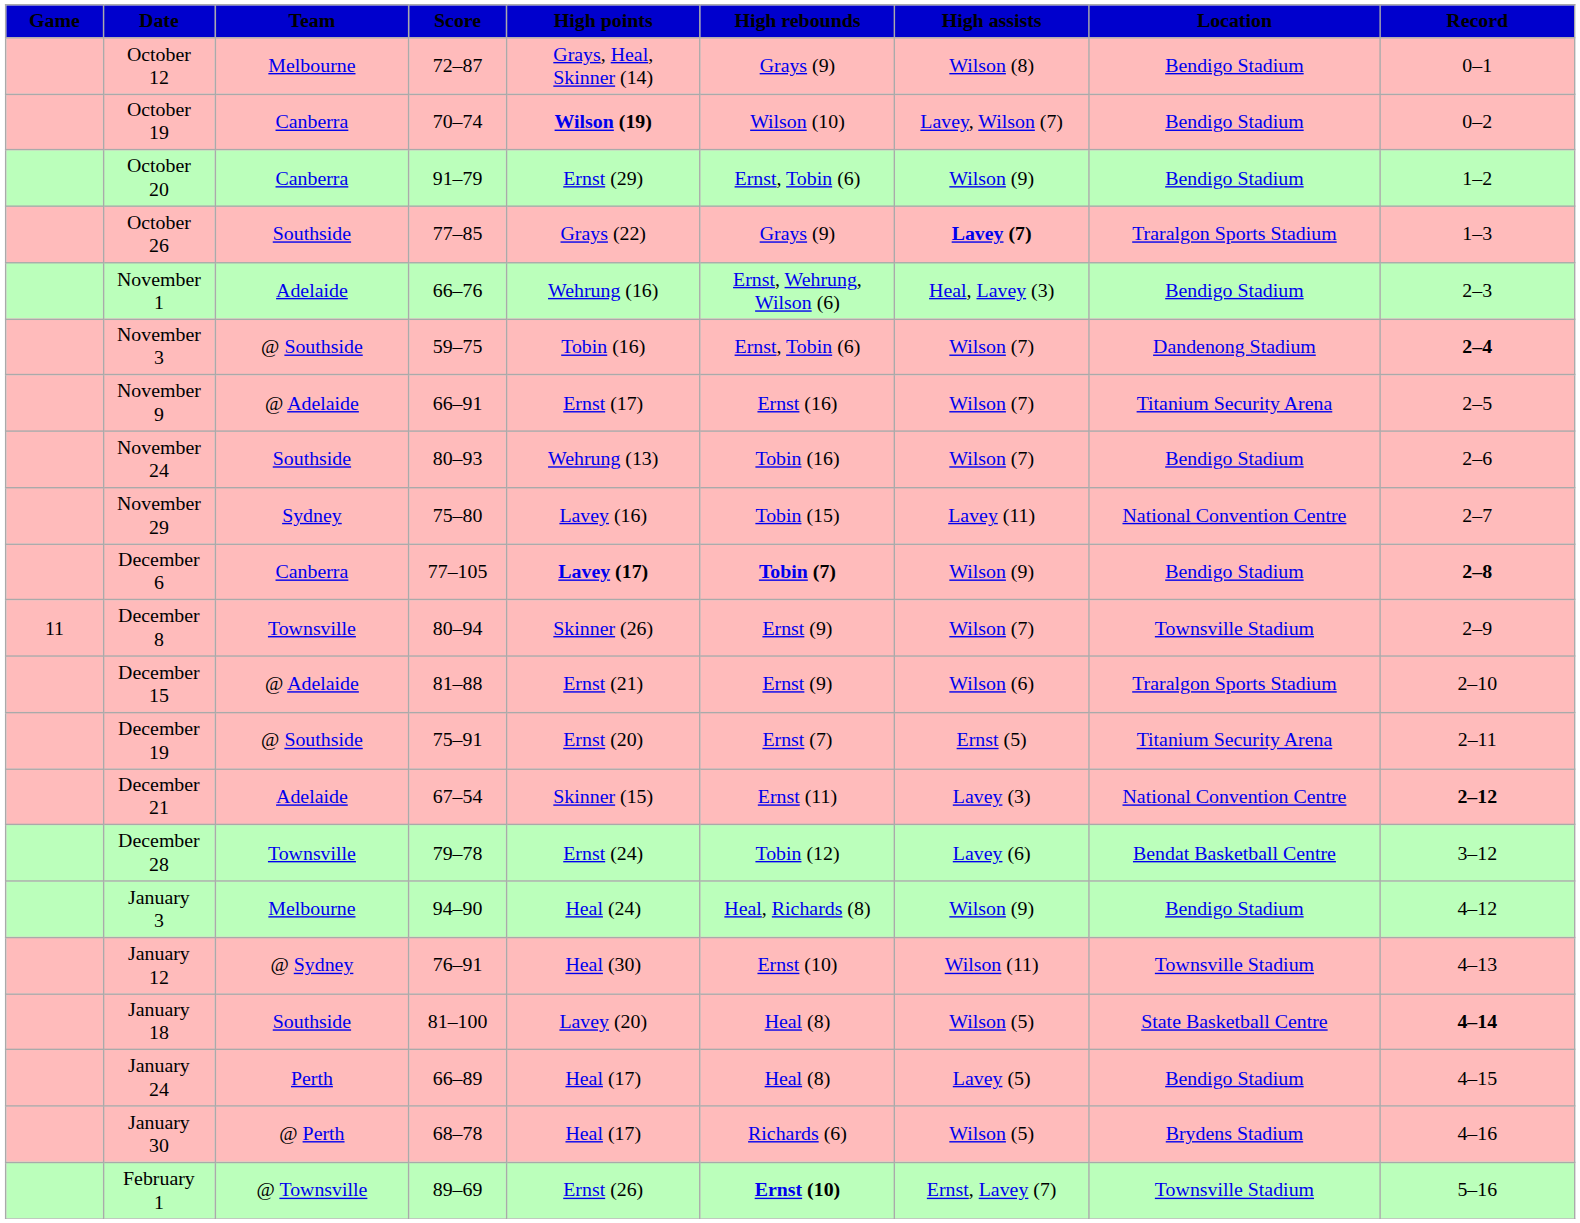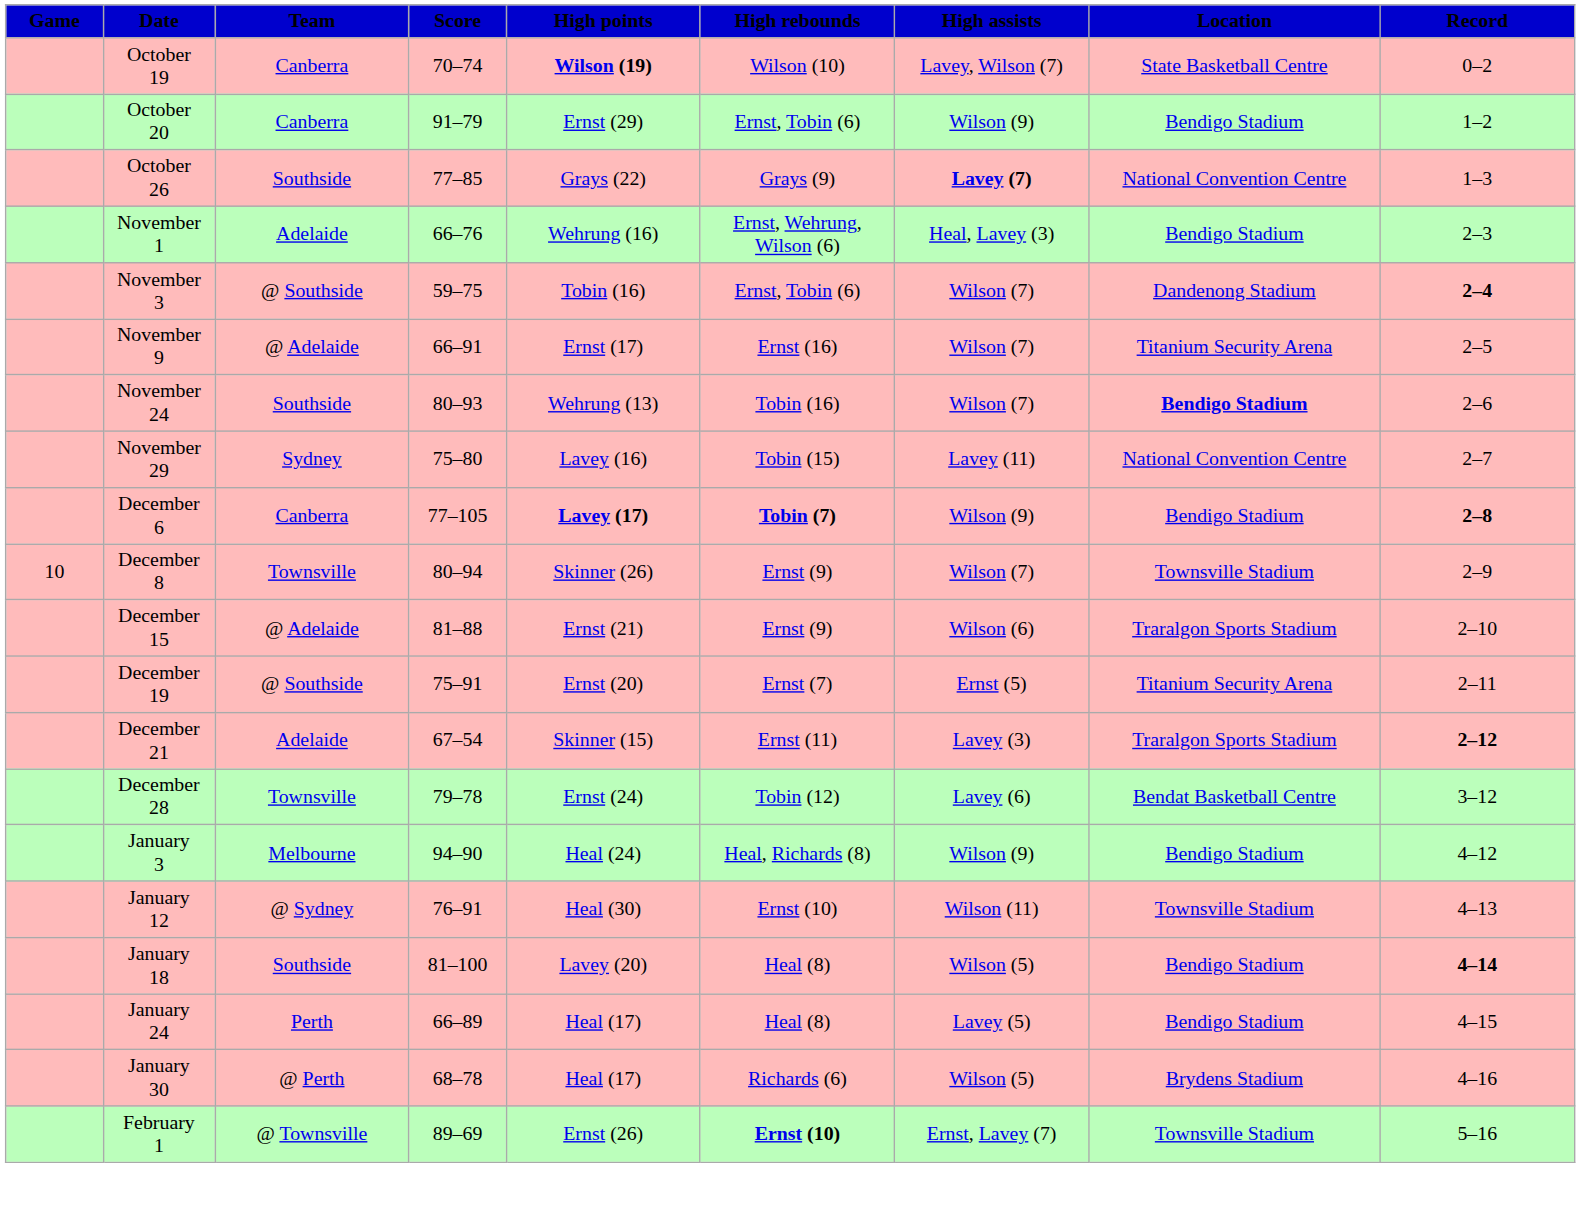 <table class="wikitable" style="font-size:90%; text-align: center; width: 90%; margin:1em auto;">
 <tr>
 <th style="background:#0000CD; width: 5%;"><span>Game</span></th>
 <th style="background:#0000CD; width: 5%;"><span>Date</span></th>
 <th style="background:#0000CD; width: 10%;"><span>Team</span></th>
 <th style="background:#0000CD; width: 5%;"><span>Score</span></th>
 <th style="background:#0000CD; width: 10%;"><span>High points</span></th>
 <th style="background:#0000CD; width: 10%;"><span>High rebounds</span></th>
 <th style="background:#0000CD; width: 10%;"><span>High assists</span></th>
 <th style="background:#0000CD; width: 15%;"><span>Location</span></th>
 <th style="background:#0000CD; width: 10%;"><span>Record</span></th>
 </tr>
 <tr style= "background:#fbb;">
 <td></td>
-<td>October <br> 12</td>
-<td><a href='#'>Melbourne</a></td>
-<td>72–87</td>
-<td><a href='#'>Grays</a>, <a href='#'>Heal</a>,<br><a href='#'>Skinner</a> (14)</td>
-<td><a href='#'>Grays</a> (9)</td>
-<td><a href='#'>Wilson</a> (8)</td>
-<td><a href='#'>Bendigo Stadium</a></td>
-<td>0–1</td>
-</tr>
-<tr style= "background:#fbb;">
-<td></td>
 <td>October <br> 19</td>
 <td><a href='#'>Canberra</a></td>
 <td>70–74</td>
 <td><strong><a href='#'>Wilson</a> (19)</strong></td>
 <td><a href='#'>Wilson</a> (10)</td>
 <td><a href='#'>Lavey</a>, <a href='#'>Wilson</a> (7)</td>
-<td><a href='#'>Bendigo Stadium</a></td>
+<td><a href='#'>State Basketball Centre</a></td>
 <td>0–2</td>
 </tr>
 <tr style= "background:#bfb;">
 <td></td>
 <td>October <br> 20</td>
 <td><a href='#'>Canberra</a></td>
 <td>91–79</td>
 <td><a href='#'>Ernst</a> (29)</td>
 <td><a href='#'>Ernst</a>, <a href='#'>Tobin</a> (6)</td>
 <td><a href='#'>Wilson</a> (9)</td>
 <td><a href='#'>Bendigo Stadium</a></td>
 <td>1–2</td>
 </tr>
 <tr style= "background:#fbb;">
 <td></td>
 <td>October <br> 26</td>
 <td><a href='#'>Southside</a></td>
 <td>77–85</td>
 <td><a href='#'>Grays</a> (22)</td>
 <td><a href='#'>Grays</a> (9)</td>
 <td><strong><a href='#'>Lavey</a> (7)</strong></td>
-<td><a href='#'>Traralgon Sports Stadium</a></td>
+<td><a href='#'>National Convention Centre</a></td>
 <td>1–3</td>
 </tr>
 <tr style= "background:#bfb;">
 <td></td>
 <td>November <br> 1</td>
 <td><a href='#'>Adelaide</a></td>
 <td>66–76</td>
 <td><a href='#'>Wehrung</a> (16)</td>
 <td><a href='#'>Ernst</a>, <a href='#'>Wehrung</a>,<br><a href='#'>Wilson</a> (6)</td>
 <td><a href='#'>Heal</a>, <a href='#'>Lavey</a> (3)</td>
 <td><a href='#'>Bendigo Stadium</a></td>
 <td>2–3</td>
 </tr>
 <tr style= "background:#fbb;">
 <td></td>
 <td>November <br> 3</td>
 <td>@ <a href='#'>Southside</a></td>
 <td>59–75</td>
 <td><a href='#'>Tobin</a> (16)</td>
 <td><a href='#'>Ernst</a>, <a href='#'>Tobin</a> (6)</td>
 <td><a href='#'>Wilson</a> (7)</td>
 <td><a href='#'>Dandenong Stadium</a></td>
 <td><strong>2–4</strong></td>
 </tr>
 <tr style= "background:#fbb;">
 <td></td>
 <td>November <br> 9</td>
 <td>@ <a href='#'>Adelaide</a></td>
 <td>66–91</td>
 <td><a href='#'>Ernst</a> (17)</td>
 <td><a href='#'>Ernst</a> (16)</td>
 <td><a href='#'>Wilson</a> (7)</td>
 <td><a href='#'>Titanium Security Arena</a></td>
 <td>2–5</td>
 </tr>
 <tr style= "background:#fbb;">
 <td></td>
 <td>November <br> 24</td>
 <td><a href='#'>Southside</a></td>
 <td>80–93</td>
 <td><a href='#'>Wehrung</a> (13)</td>
 <td><a href='#'>Tobin</a> (16)</td>
 <td><a href='#'>Wilson</a> (7)</td>
-<td><a href='#'>Bendigo Stadium</a></td>
+<td><strong><a href='#'>Bendigo Stadium</a></strong></td>
 <td>2–6</td>
 </tr>
 <tr style= "background:#fbb;">
 <td></td>
 <td>November <br> 29</td>
 <td><a href='#'>Sydney</a></td>
 <td>75–80</td>
 <td><a href='#'>Lavey</a> (16)</td>
 <td><a href='#'>Tobin</a> (15)</td>
 <td><a href='#'>Lavey</a> (11)</td>
 <td><a href='#'>National Convention Centre</a></td>
 <td>2–7</td>
 </tr>
 <tr style= "background:#fbb;">
 <td></td>
 <td>December <br> 6</td>
 <td><a href='#'>Canberra</a></td>
 <td>77–105</td>
 <td><strong><a href='#'>Lavey</a> (17)</strong></td>
 <td><strong><a href='#'>Tobin</a> (7)</strong></td>
 <td><a href='#'>Wilson</a> (9)</td>
 <td><a href='#'>Bendigo Stadium</a></td>
 <td><strong>2–8</strong></td>
 </tr>
 <tr style= "background:#fbb;">
-<td>11</td>
+<td>10</td>
 <td>December <br> 8</td>
 <td><a href='#'>Townsville</a></td>
 <td>80–94</td>
 <td><a href='#'>Skinner</a> (26)</td>
 <td><a href='#'>Ernst</a> (9)</td>
 <td><a href='#'>Wilson</a> (7)</td>
 <td><a href='#'>Townsville Stadium</a></td>
 <td>2–9</td>
 </tr>
 <tr style= "background:#fbb;">
 <td></td>
 <td>December <br> 15</td>
 <td>@ <a href='#'>Adelaide</a></td>
 <td>81–88</td>
 <td><a href='#'>Ernst</a> (21)</td>
 <td><a href='#'>Ernst</a> (9)</td>
 <td><a href='#'>Wilson</a> (6)</td>
 <td><a href='#'>Traralgon Sports Stadium</a></td>
 <td>2–10</td>
 </tr>
 <tr style= "background:#fbb;">
 <td></td>
 <td>December <br> 19</td>
 <td>@ <a href='#'>Southside</a></td>
 <td>75–91</td>
 <td><a href='#'>Ernst</a> (20)</td>
 <td><a href='#'>Ernst</a> (7)</td>
 <td><a href='#'>Ernst</a> (5)</td>
 <td><a href='#'>Titanium Security Arena</a></td>
 <td>2–11</td>
 </tr>
 <tr style= "background:#fbb;">
 <td></td>
 <td>December <br> 21</td>
 <td><a href='#'>Adelaide</a></td>
 <td>67–54</td>
 <td><a href='#'>Skinner</a> (15)</td>
 <td><a href='#'>Ernst</a> (11)</td>
 <td><a href='#'>Lavey</a> (3)</td>
-<td><a href='#'>National Convention Centre</a></td>
+<td><a href='#'>Traralgon Sports Stadium</a></td>
 <td><strong>2–12</strong></td>
 </tr>
 <tr style= "background:#bfb;">
 <td></td>
 <td>December <br> 28</td>
 <td><a href='#'>Townsville</a></td>
 <td>79–78</td>
 <td><a href='#'>Ernst</a> (24)</td>
 <td><a href='#'>Tobin</a> (12)</td>
 <td><a href='#'>Lavey</a> (6)</td>
 <td><a href='#'>Bendat Basketball Centre</a></td>
 <td>3–12</td>
 </tr>
 <tr style= "background:#bfb;">
 <td></td>
 <td>January <br> 3</td>
 <td><a href='#'>Melbourne</a></td>
 <td>94–90</td>
 <td><a href='#'>Heal</a> (24)</td>
 <td><a href='#'>Heal</a>, <a href='#'>Richards</a> (8)</td>
 <td><a href='#'>Wilson</a> (9)</td>
 <td><a href='#'>Bendigo Stadium</a></td>
 <td>4–12</td>
 </tr>
 <tr style= "background:#fbb;">
 <td></td>
 <td>January <br> 12</td>
 <td>@ <a href='#'>Sydney</a></td>
 <td>76–91</td>
 <td><a href='#'>Heal</a> (30)</td>
 <td><a href='#'>Ernst</a> (10)</td>
 <td><a href='#'>Wilson</a> (11)</td>
 <td><a href='#'>Townsville Stadium</a></td>
 <td>4–13</td>
 </tr>
 <tr style= "background:#fbb;">
 <td></td>
 <td>January <br> 18</td>
 <td><a href='#'>Southside</a></td>
 <td>81–100</td>
 <td><a href='#'>Lavey</a> (20)</td>
 <td><a href='#'>Heal</a> (8)</td>
 <td><a href='#'>Wilson</a> (5)</td>
-<td><a href='#'>State Basketball Centre</a></td>
+<td><a href='#'>Bendigo Stadium</a></td>
 <td><strong>4–14</strong></td>
 </tr>
 <tr style= "background:#fbb;">
 <td></td>
 <td>January <br> 24</td>
 <td><a href='#'>Perth</a></td>
 <td>66–89</td>
 <td><a href='#'>Heal</a> (17)</td>
 <td><a href='#'>Heal</a> (8)</td>
 <td><a href='#'>Lavey</a> (5)</td>
 <td><a href='#'>Bendigo Stadium</a></td>
 <td>4–15</td>
 </tr>
 <tr style= "background:#fbb;">
 <td></td>
 <td>January <br> 30</td>
 <td>@ <a href='#'>Perth</a></td>
 <td>68–78</td>
 <td><a href='#'>Heal</a> (17)</td>
 <td><a href='#'>Richards</a> (6)</td>
 <td><a href='#'>Wilson</a> (5)</td>
 <td><a href='#'>Brydens Stadium</a></td>
 <td>4–16</td>
 </tr>
 <tr style= "background:#bfb;">
 <td></td>
 <td>February <br> 1</td>
 <td>@ <a href='#'>Townsville</a></td>
 <td>89–69</td>
 <td><a href='#'>Ernst</a> (26)</td>
 <td><strong><a href='#'>Ernst</a> (10)</strong></td>
 <td><a href='#'>Ernst</a>, <a href='#'>Lavey</a> (7)</td>
 <td><a href='#'>Townsville Stadium</a></td>
 <td>5–16</td>
 </tr>
 </table>
